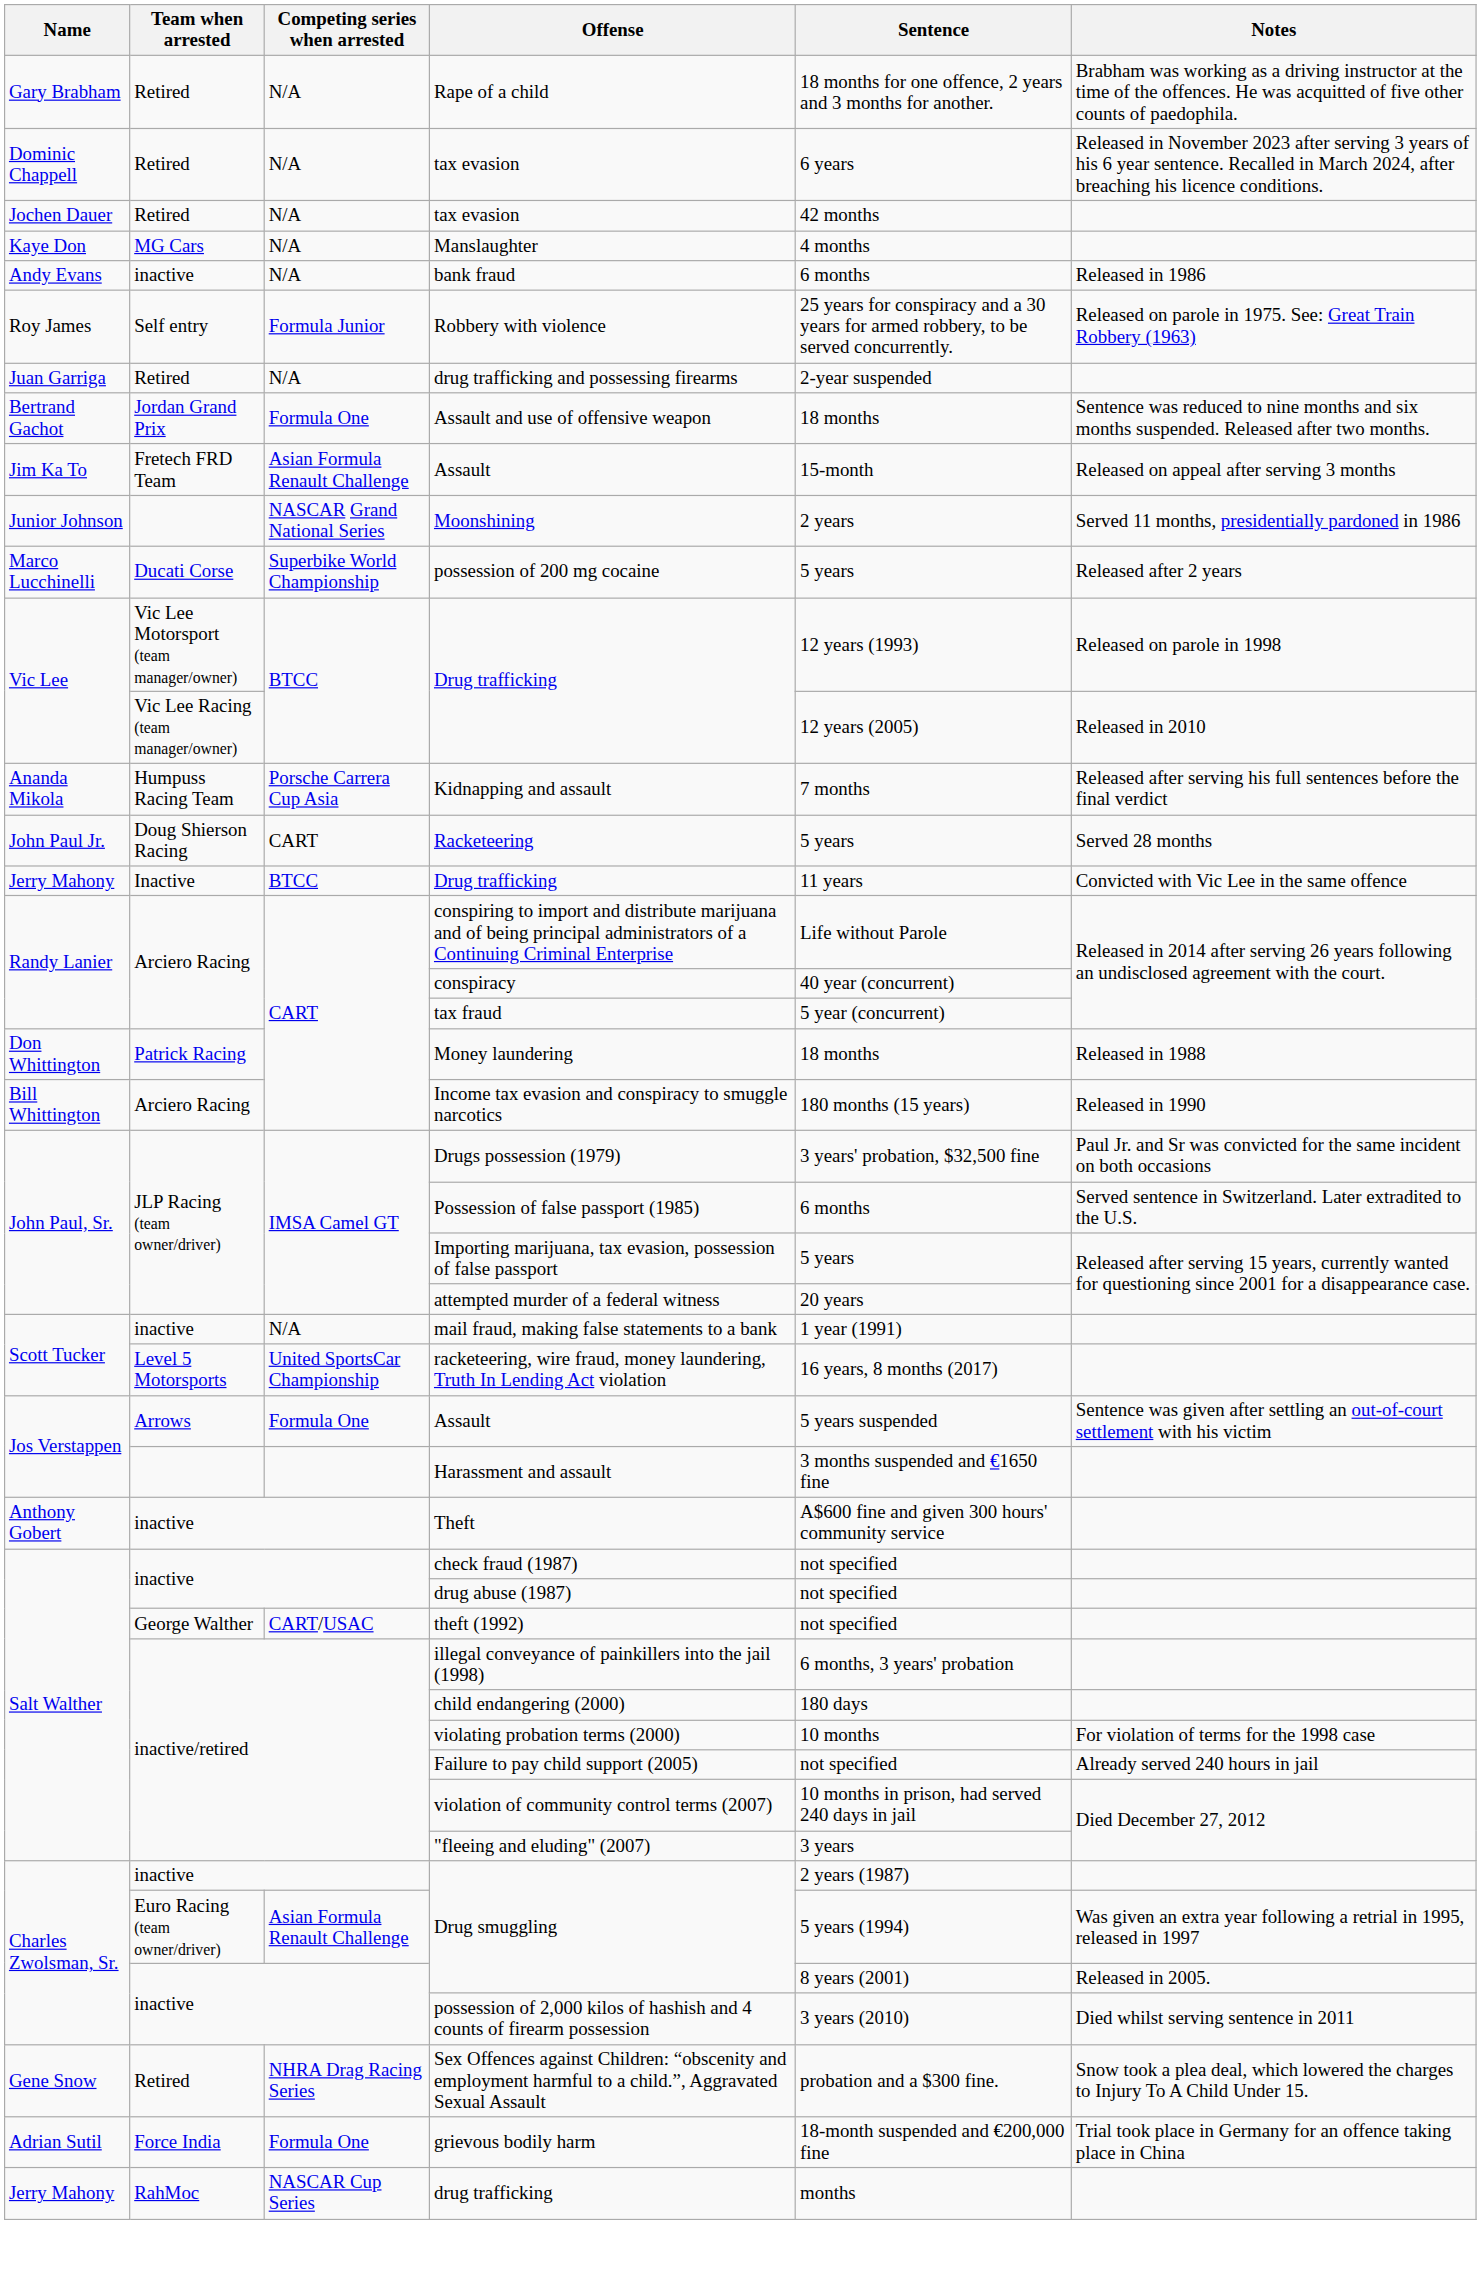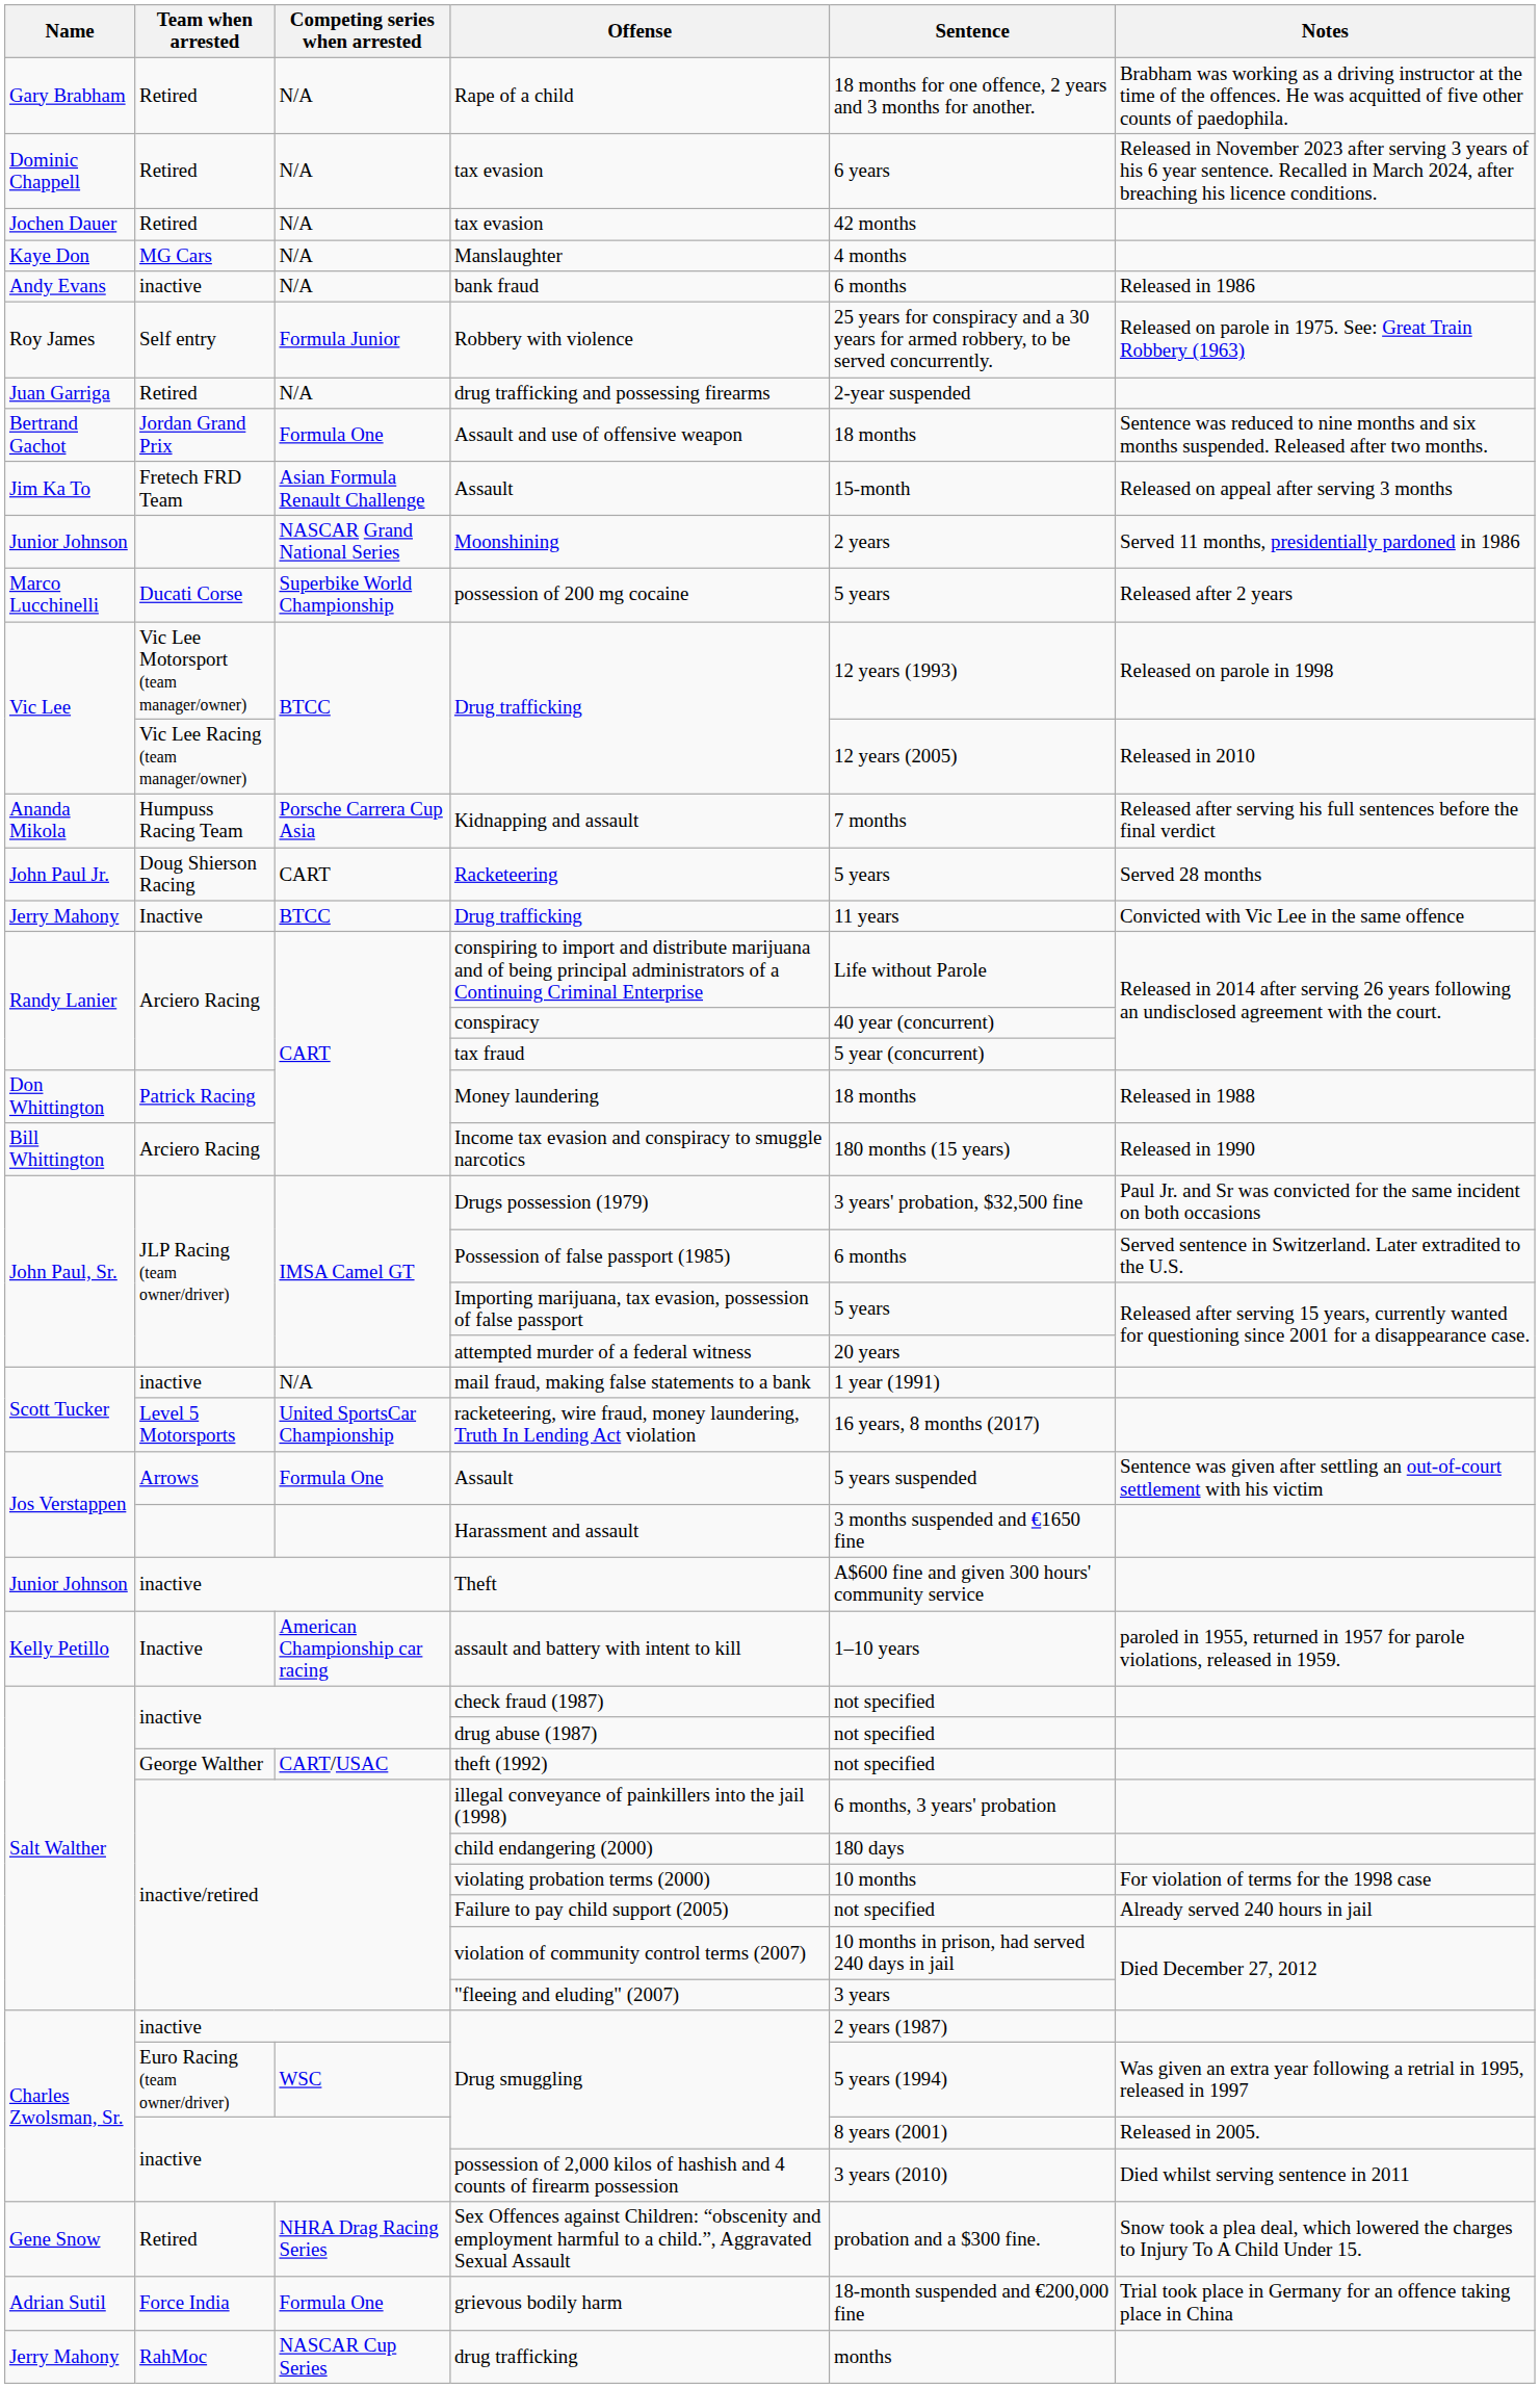 <table class="wikitable">
 <tr>
 <th>Name</th>
 <th>Team when arrested</th>
 <th>Competing series when arrested</th>
 <th>Offense</th>
 <th>Sentence</th>
 <th>Notes</th>
 </tr>
 <tr>
 <td><a href='#'>Gary Brabham</a></td>
 <td>Retired</td>
 <td>N/A</td>
 <td>Rape of a child</td>
 <td>18 months for one offence, 2 years and 3 months for another.</td>
 <td>Brabham was working as a driving instructor at the time of the offences. He was acquitted of five other counts of paedophila.</td>
 </tr>
 <tr>
 <td><a href='#'>Dominic Chappell</a></td>
 <td>Retired</td>
 <td>N/A</td>
 <td>tax evasion</td>
 <td>6 years</td>
 <td>Released in November 2023 after serving 3 years of his 6 year sentence. Recalled in March 2024, after breaching his licence conditions.</td>
 </tr>
 <tr>
 <td><a href='#'>Jochen Dauer</a></td>
 <td>Retired</td>
 <td>N/A</td>
 <td>tax evasion</td>
 <td>42 months</td>
 <td></td>
 </tr>
 <tr>
 <td><a href='#'>Kaye Don</a></td>
 <td><a href='#'>MG Cars</a></td>
 <td>N/A</td>
 <td>Manslaughter</td>
 <td>4 months</td>
 <td></td>
 </tr>
 <tr>
 <td><a href='#'>Andy Evans</a></td>
 <td>inactive</td>
 <td>N/A</td>
 <td>bank fraud</td>
 <td>6 months</td>
 <td>Released in 1986</td>
 </tr>
 <tr>
 <td>Roy James</td>
 <td>Self entry</td>
 <td><a href='#'>Formula Junior</a></td>
 <td>Robbery with violence</td>
 <td>25 years for conspiracy and a 30 years for armed robbery, to be served concurrently.</td>
 <td>Released on parole in 1975. See: <a href='#'>Great Train Robbery (1963)</a></td>
 </tr>
 <tr>
 <td><a href='#'>Juan Garriga</a></td>
 <td>Retired</td>
 <td>N/A</td>
 <td>drug trafficking and possessing firearms</td>
 <td>2-year suspended</td>
 <td></td>
 </tr>
 <tr>
 <td><a href='#'>Bertrand Gachot</a></td>
 <td><a href='#'>Jordan Grand Prix</a></td>
 <td><a href='#'>Formula One</a></td>
 <td>Assault and use of offensive weapon</td>
 <td>18 months</td>
 <td>Sentence was reduced to nine months and six months suspended. Released after two months.</td>
 </tr>
 <tr>
 <td><a href='#'>Jim Ka To</a></td>
 <td>Fretech FRD Team</td>
 <td><a href='#'>Asian Formula Renault Challenge</a></td>
 <td>Assault</td>
 <td>15-month</td>
 <td>Released on appeal after serving 3 months</td>
 </tr>
 <tr>
 <td><a href='#'>Junior Johnson</a></td>
 <td></td>
 <td><a href='#'>NASCAR</a> <a href='#'>Grand National Series</a></td>
 <td><a href='#'>Moonshining</a></td>
 <td>2 years</td>
 <td>Served 11 months, <a href='#'>presidentially pardoned</a> in 1986</td>
 </tr>
 <tr>
 <td><a href='#'>Marco Lucchinelli</a></td>
 <td><a href='#'>Ducati Corse</a></td>
 <td><a href='#'>Superbike World Championship</a></td>
 <td>possession of 200 mg cocaine</td>
 <td>5 years</td>
 <td>Released after 2 years</td>
 </tr>
 <tr>
 <td rowspan="2"><a href='#'>Vic Lee</a></td>
 <td>Vic Lee Motorsport<br><small>(team manager/owner)</small></td>
 <td rowspan="2"><a href='#'>BTCC</a></td>
 <td rowspan="2"><a href='#'>Drug trafficking</a></td>
 <td>12 years (1993)</td>
 <td>Released on parole in 1998</td>
 </tr>
 <tr>
 <td>Vic Lee Racing<br><small>(team manager/owner)</small></td>
 <td>12 years (2005)</td>
 <td>Released in 2010</td>
 </tr>
 <tr>
 <td><a href='#'>Ananda Mikola</a></td>
 <td>Humpuss Racing Team</td>
 <td><a href='#'>Porsche Carrera Cup Asia</a></td>
 <td>Kidnapping and assault</td>
 <td>7 months</td>
 <td>Released after serving his full sentences before the final verdict</td>
 </tr>
 <tr>
 <td><a href='#'>John Paul Jr.</a></td>
 <td>Doug Shierson Racing</td>
 <td>CART</td>
 <td><a href='#'>Racketeering</a></td>
 <td>5 years</td>
 <td>Served 28 months</td>
 </tr>
 <tr>
 <td><a href='#'>Jerry Mahony</a></td>
 <td>Inactive</td>
 <td><a href='#'>BTCC</a></td>
 <td><a href='#'>Drug trafficking</a></td>
 <td>11 years</td>
 <td>Convicted with Vic Lee in the same offence</td>
 </tr>
 <tr>
 <td rowspan="3"><a href='#'>Randy Lanier</a></td>
 <td rowspan="3">Arciero Racing</td>
 <td rowspan="5"><a href='#'>CART</a></td>
 <td>conspiring to import and distribute marijuana and of being principal administrators of a <a href='#'>Continuing Criminal Enterprise</a></td>
 <td>Life without Parole</td>
 <td rowspan="3">Released in 2014 after serving 26 years following an undisclosed agreement with the court.</td>
 </tr>
 <tr>
 <td>conspiracy</td>
 <td>40 year (concurrent)</td>
 </tr>
 <tr>
 <td>tax fraud</td>
 <td>5 year (concurrent)</td>
 </tr>
 <tr>
 <td><a href='#'>Don Whittington</a></td>
 <td><a href='#'>Patrick Racing</a></td>
 <td>Money laundering</td>
 <td>18 months</td>
 <td>Released in 1988</td>
 </tr>
 <tr>
 <td><a href='#'>Bill Whittington</a></td>
 <td>Arciero Racing</td>
 <td>Income tax evasion and conspiracy to smuggle narcotics</td>
 <td>180 months (15 years)</td>
 <td>Released in 1990</td>
 </tr>
 <tr>
 <td rowspan="4"><a href='#'>John Paul, Sr.</a></td>
 <td rowspan="4">JLP Racing<br><small>(team owner/driver)</small></td>
 <td rowspan="4"><a href='#'>IMSA Camel GT</a></td>
 <td>Drugs possession (1979)</td>
 <td>3 years' probation, $32,500 fine</td>
 <td>Paul Jr. and Sr was convicted for the same incident on both occasions</td>
 </tr>
 <tr>
 <td>Possession of false passport (1985)</td>
 <td>6 months</td>
 <td>Served sentence in Switzerland. Later extradited to the U.S.</td>
 </tr>
 <tr>
 <td>Importing marijuana, tax evasion, possession of false passport</td>
 <td>5 years</td>
 <td rowspan="2">Released after serving 15 years, currently wanted for questioning since 2001 for a disappearance case.</td>
 </tr>
 <tr>
 <td>attempted murder of a federal witness</td>
 <td>20 years</td>
 </tr>
 <tr>
 <td rowspan="2"><a href='#'>Scott Tucker</a></td>
 <td>inactive</td>
 <td>N/A</td>
 <td>mail fraud, making false statements to a bank</td>
 <td>1 year (1991)</td>
 <td></td>
 </tr>
 <tr>
 <td><a href='#'>Level 5 Motorsports</a></td>
 <td><a href='#'>United SportsCar Championship</a></td>
 <td>racketeering, wire fraud, money laundering, <a href='#'>Truth In Lending Act</a> violation</td>
 <td>16 years, 8 months (2017)</td>
 <td></td>
 </tr>
 <tr>
 <td rowspan="2"><a href='#'>Jos Verstappen</a></td>
 <td><a href='#'>Arrows</a></td>
 <td><a href='#'>Formula One</a></td>
 <td>Assault</td>
 <td>5 years suspended</td>
 <td>Sentence was given after settling an <a href='#'>out-of-court settlement</a> with his victim</td>
 </tr>
 <tr>
 <td></td>
 <td></td>
 <td>Harassment and assault</td>
 <td>3 months suspended and <a href='#'>€</a>1650 fine</td>
 <td></td>
 </tr>
 <tr>
-<td><a href='#'>Anthony Gobert</a></td>
+<td><a href='#'>Junior Johnson</a></td>
 <td colspan="2">inactive</td>
 <td>Theft</td>
 <td>A$600 fine and given 300 hours' community service</td>
 <td></td>
+</tr>
+<tr>
+<td><a href='#'>Kelly Petillo</a></td>
+<td>Inactive</td>
+<td><a href='#'>American Championship car racing</a></td>
+<td>assault and battery with intent to kill</td>
+<td>1–10 years</td>
+<td>paroled in 1955, returned in 1957 for parole violations, released in 1959.</td>
 </tr>
 <tr>
 <td rowspan="9"><a href='#'>Salt Walther</a></td>
 <td rowspan="2" colspan="2">inactive</td>
 <td>check fraud (1987)</td>
 <td>not specified</td>
 <td></td>
 </tr>
 <tr>
 <td>drug abuse (1987)</td>
 <td>not specified</td>
 <td></td>
 </tr>
 <tr>
 <td>George Walther</td>
 <td><a href='#'>CART</a>/<a href='#'>USAC</a></td>
 <td>theft (1992)</td>
 <td>not specified</td>
 <td></td>
 </tr>
 <tr>
 <td rowspan="6" colspan="2">inactive/retired</td>
 <td>illegal conveyance of painkillers into the jail (1998)</td>
 <td>6 months, 3 years' probation</td>
 <td></td>
 </tr>
 <tr>
 <td>child endangering (2000)</td>
 <td>180 days</td>
 <td></td>
 </tr>
 <tr>
 <td>violating probation terms (2000)</td>
 <td>10 months</td>
 <td>For violation of terms for the 1998 case</td>
 </tr>
 <tr>
 <td>Failure to pay child support (2005)</td>
 <td>not specified</td>
 <td>Already served 240 hours in jail</td>
 </tr>
 <tr>
 <td>violation of community control terms (2007)</td>
 <td>10 months in prison, had served 240 days in jail</td>
 <td rowspan="2">Died December 27, 2012</td>
 </tr>
 <tr>
 <td>"fleeing and eluding" (2007)</td>
 <td>3 years</td>
 </tr>
 <tr>
 <td rowspan="4"><a href='#'>Charles Zwolsman, Sr.</a></td>
 <td colspan="2">inactive</td>
 <td rowspan="3">Drug smuggling</td>
 <td>2 years (1987)</td>
 <td></td>
 </tr>
 <tr>
 <td>Euro Racing<br><small>(team owner/driver)</small></td>
-<td><a href='#'>Asian Formula Renault Challenge</a></td>
+<td><a href='#'>WSC</a></td>
 <td>5 years (1994)</td>
 <td>Was given an extra year following a retrial in 1995, released in 1997</td>
 </tr>
 <tr>
 <td rowspan="2" colspan="2">inactive</td>
 <td>8 years (2001)</td>
 <td>Released in 2005.</td>
 </tr>
 <tr>
 <td>possession of 2,000 kilos of hashish and 4 counts of firearm possession</td>
 <td>3 years (2010)</td>
 <td>Died whilst serving sentence in 2011</td>
 </tr>
 <tr>
 <td><a href='#'>Gene Snow</a></td>
 <td>Retired</td>
 <td><a href='#'>NHRA Drag Racing Series</a></td>
 <td>Sex Offences against Children: “obscenity and employment harmful to a child.”, Aggravated Sexual Assault</td>
 <td>probation and a $300 fine.</td>
 <td>Snow took a plea deal, which lowered the charges to Injury To A Child Under 15.</td>
 </tr>
 <tr>
 <td><a href='#'>Adrian Sutil</a></td>
 <td><a href='#'>Force India</a></td>
 <td><a href='#'>Formula One</a></td>
 <td>grievous bodily harm</td>
 <td>18-month suspended and €200,000 fine</td>
 <td>Trial took place in Germany for an offence taking place in China</td>
 </tr>
 <tr>
 <td><a href='#'>Jerry Mahony</a></td>
 <td><a href='#'>RahMoc</a></td>
 <td><a href='#'>NASCAR Cup Series</a></td>
 <td>drug trafficking</td>
 <td> months</td>
 <td></td>
 </tr>
 </table>
